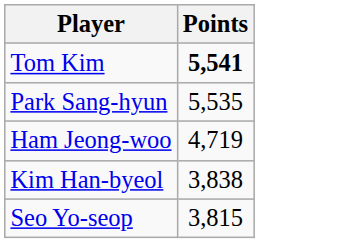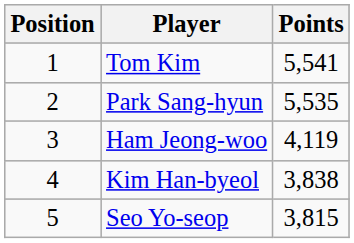 <table class="wikitable">
 <tr>
+<th>Position</th>
 <th>Player</th>
 <th>Points</th>
 </tr>
 <tr>
+<td align=center>1</td>
 <td> <a href='#'>Tom Kim</a></td>
-<td align=center><strong>5,541</strong></td>
+<td align=center>5,541</td>
 </tr>
 <tr>
+<td align=center>2</td>
 <td> <a href='#'>Park Sang-hyun</a></td>
 <td align=center>5,535</td>
 </tr>
 <tr>
+<td align=center>3</td>
 <td> <a href='#'>Ham Jeong-woo</a></td>
-<td align=center>4,719</td>
+<td align=center>4,119</td>
 </tr>
 <tr>
+<td align=center>4</td>
 <td> <a href='#'>Kim Han-byeol</a></td>
 <td align=center>3,838</td>
 </tr>
 <tr>
+<td align=center>5</td>
 <td> <a href='#'>Seo Yo-seop</a></td>
 <td align=center>3,815</td>
 </tr>
 </table>
